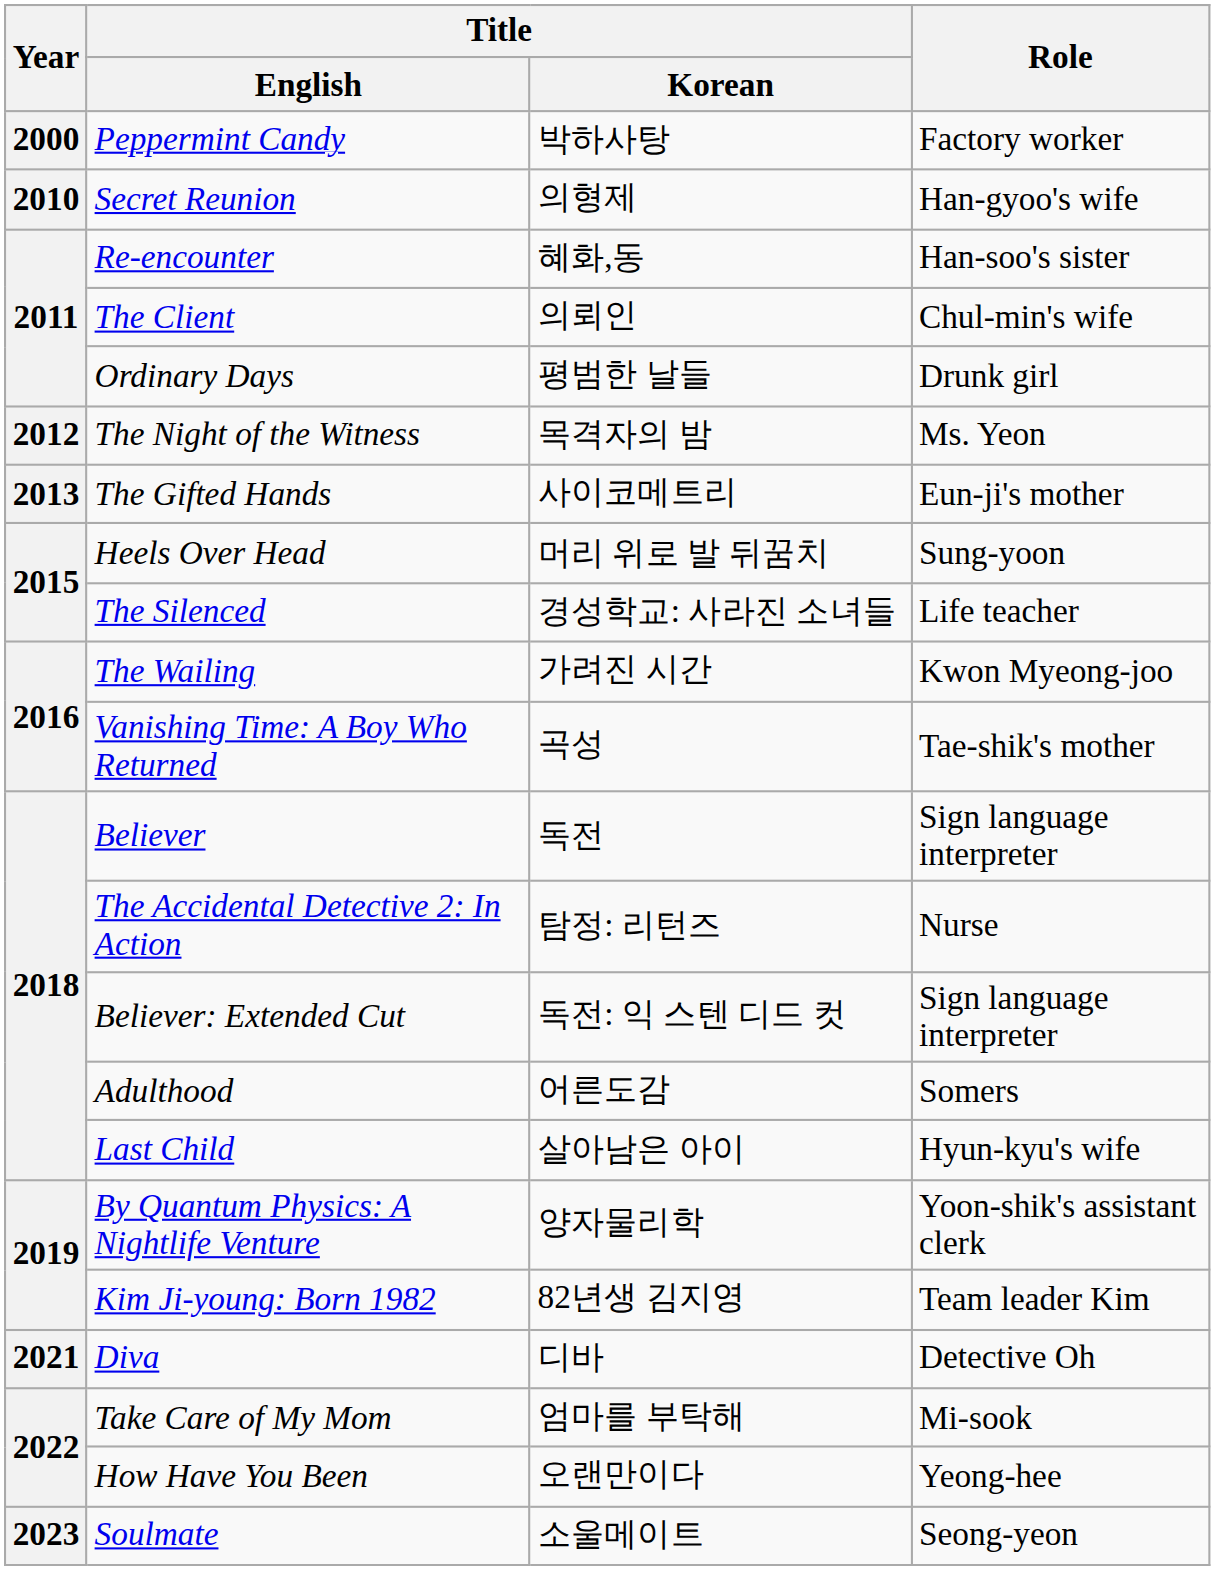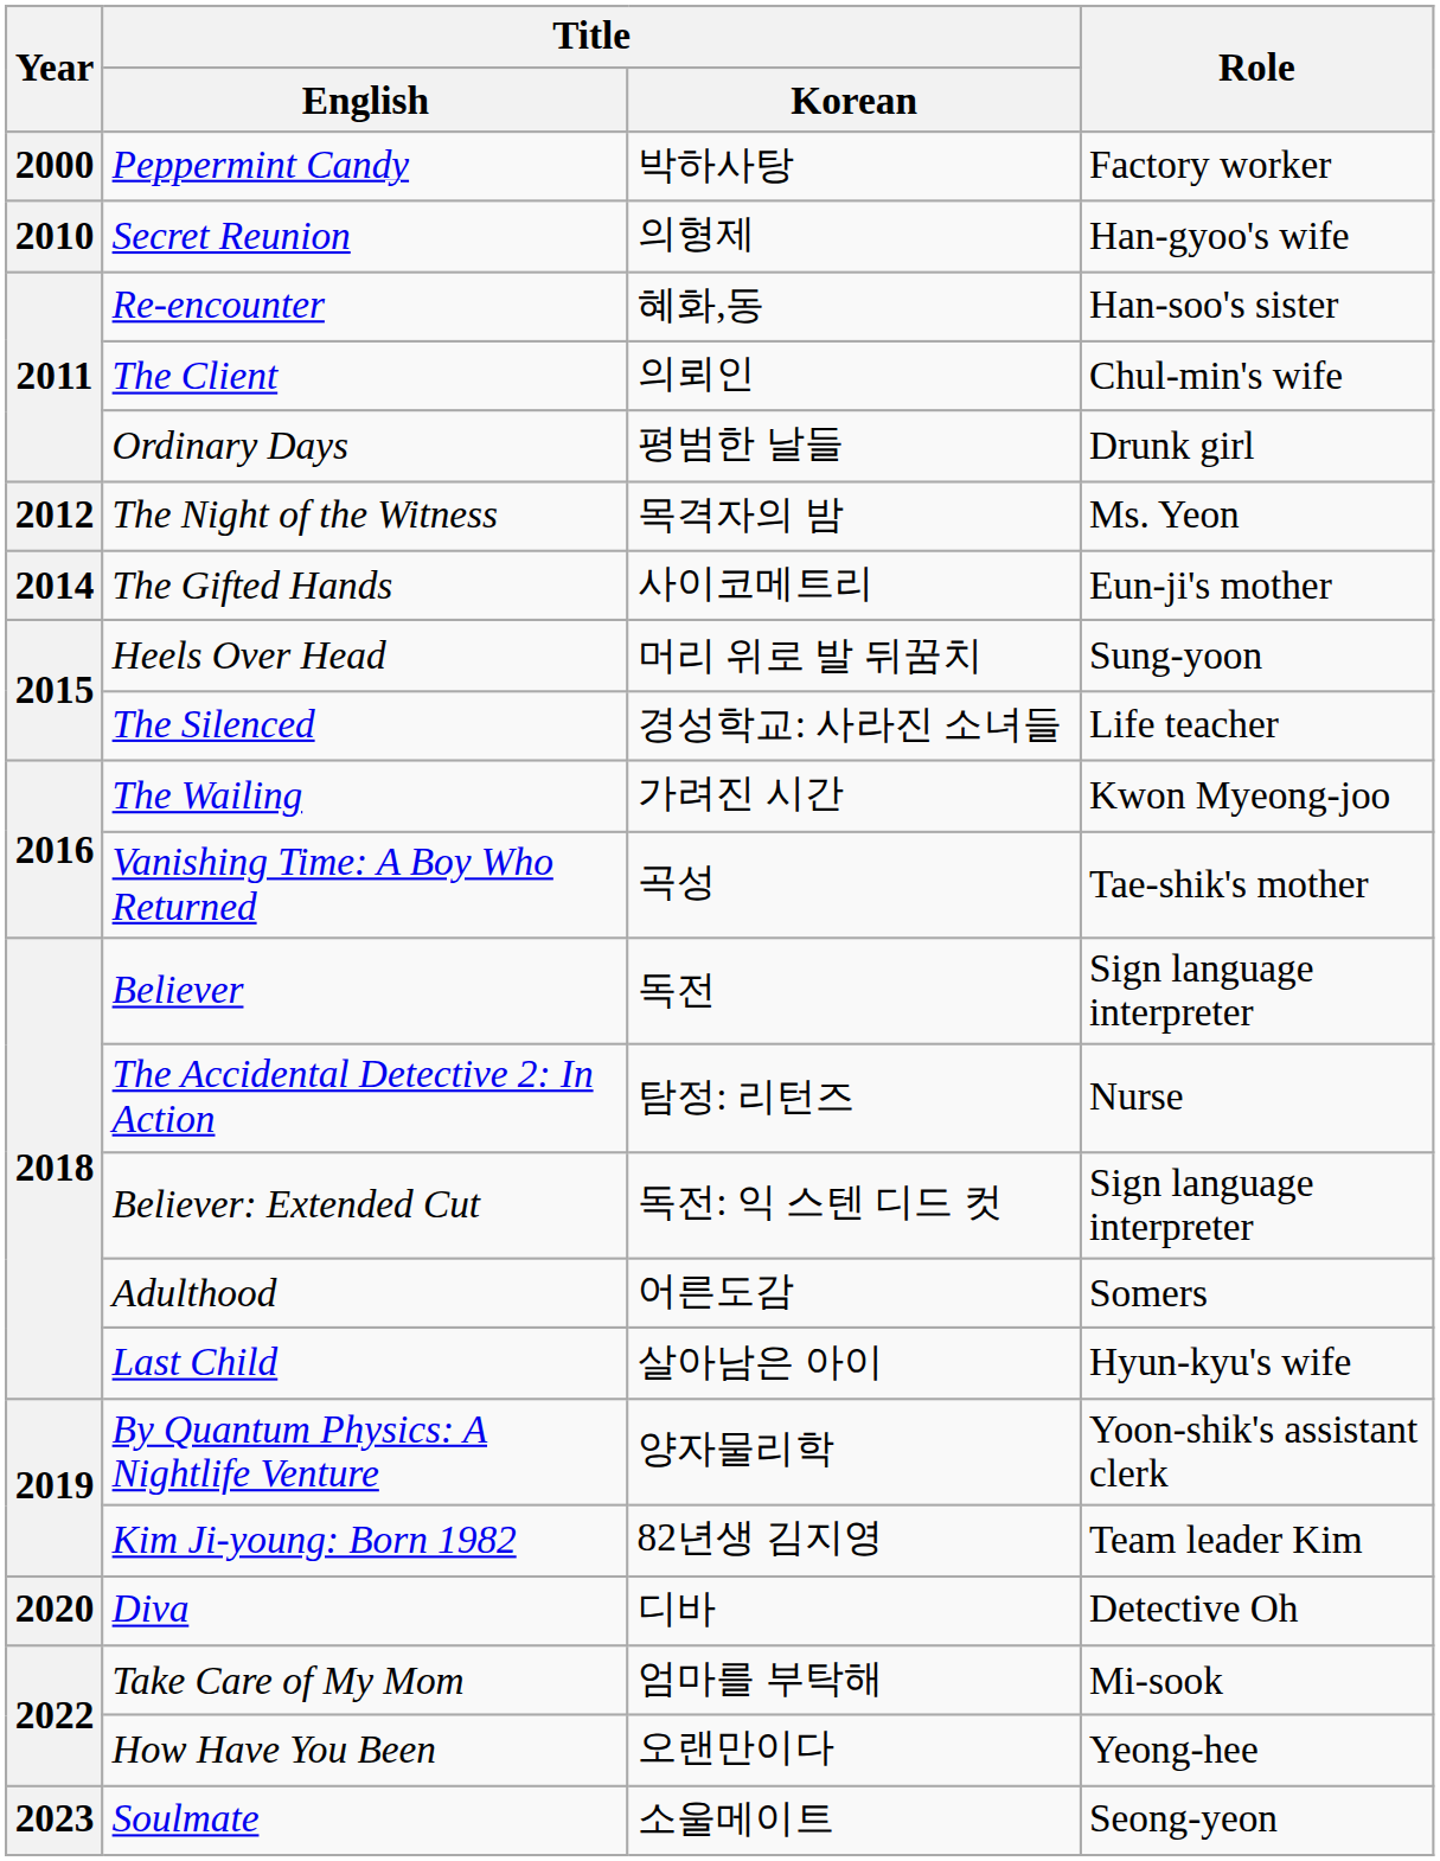 <table class="wikitable sortable plainrowheaders">
 <tr>
 <th scope="col" rowspan="2">Year</th>
 <th scope="col" colspan="2">Title</th>
 <th scope="col" rowspan="2" style="width:8.5em;">Role</th>
 </tr>
 <tr>
 <th scope="col" style="width:12.85em;">English</th>
 <th scope="col" style="width:11em;">Korean</th>
 </tr>
 <tr>
 <th scope="row">2000</th>
 <td><em><a href='#'>Peppermint Candy</a></em></td>
 <td>박하사탕</td>
 <td>Factory worker</td>
 </tr>
 <tr>
 <th scope="row">2010</th>
 <td><em><a href='#'>Secret Reunion</a></em></td>
 <td>의형제</td>
 <td>Han-gyoo's wife</td>
 </tr>
 <tr>
 <th scope="row" rowspan="3">2011</th>
 <td><em><a href='#'>Re-encounter</a></em></td>
 <td>혜화,동</td>
 <td>Han-soo's sister</td>
 </tr>
 <tr>
 <td><em><a href='#'>The Client</a></em></td>
 <td>의뢰인</td>
 <td>Chul-min's wife</td>
 </tr>
 <tr>
 <td><em>Ordinary Days</em></td>
 <td>평범한 날들</td>
 <td>Drunk girl</td>
 </tr>
 <tr>
 <th scope="row">2012</th>
 <td><em>The Night of the Witness</em></td>
 <td>목격자의 밤</td>
 <td>Ms. Yeon</td>
 </tr>
 <tr>
-<th scope="row">2013</th>
+<th scope="row">2014</th>
 <td><em>The Gifted Hands</em></td>
 <td>사이코메트리</td>
 <td>Eun-ji's mother</td>
 </tr>
 <tr>
 <th scope="row" rowspan="2">2015</th>
 <td><em>Heels Over Head</em></td>
 <td>머리 위로 발 뒤꿈치</td>
 <td>Sung-yoon</td>
 </tr>
 <tr>
 <td><em><a href='#'>The Silenced</a></em></td>
 <td>경성학교: 사라진 소녀들</td>
 <td>Life teacher</td>
 </tr>
 <tr>
 <th scope="row" rowspan="2">2016</th>
 <td><em><a href='#'>The Wailing</a></em></td>
 <td>가려진 시간</td>
 <td>Kwon Myeong-joo</td>
 </tr>
 <tr>
 <td><em><a href='#'>Vanishing Time: A Boy Who Returned</a></em></td>
 <td>곡성</td>
 <td>Tae-shik's mother</td>
 </tr>
 <tr>
 <th scope="row" rowspan="5">2018</th>
 <td><em><a href='#'>Believer</a></em></td>
 <td>독전</td>
 <td>Sign language interpreter</td>
 </tr>
 <tr>
 <td><em><a href='#'>The Accidental Detective 2: In Action</a></em></td>
 <td>탐정: 리턴즈</td>
 <td>Nurse</td>
 </tr>
 <tr>
 <td><em>Believer: Extended Cut</em></td>
 <td>독전: 익 스텐 디드 컷</td>
 <td>Sign language interpreter</td>
 </tr>
 <tr>
 <td><em>Adulthood</em></td>
 <td>어른도감</td>
 <td>Somers</td>
 </tr>
 <tr>
 <td><em><a href='#'>Last Child</a></em></td>
 <td>살아남은 아이</td>
 <td>Hyun-kyu's wife</td>
 </tr>
 <tr>
 <th scope="row" rowspan="2">2019</th>
 <td><em><a href='#'>By Quantum Physics: A Nightlife Venture</a></em></td>
 <td>양자물리학</td>
 <td>Yoon-shik's assistant clerk</td>
 </tr>
 <tr>
 <td><em><a href='#'>Kim Ji-young: Born 1982</a></em></td>
 <td>82년생 김지영</td>
 <td>Team leader Kim</td>
 </tr>
 <tr>
-<th scope="row">2021</th>
+<th scope="row">2020</th>
 <td><em><a href='#'>Diva</a></em></td>
 <td>디바</td>
 <td>Detective Oh</td>
 </tr>
 <tr>
 <th scope="row" rowspan="2">2022</th>
 <td><em>Take Care of My Mom</em></td>
 <td>엄마를 부탁해</td>
 <td>Mi-sook</td>
 </tr>
 <tr>
 <td><em>How Have You Been</em></td>
 <td>오랜만이다</td>
 <td>Yeong-hee</td>
 </tr>
 <tr>
 <th scope="row">2023</th>
 <td><em><a href='#'>Soulmate</a></em></td>
 <td>소울메이트</td>
 <td>Seong-yeon</td>
 </tr>
 </table>
